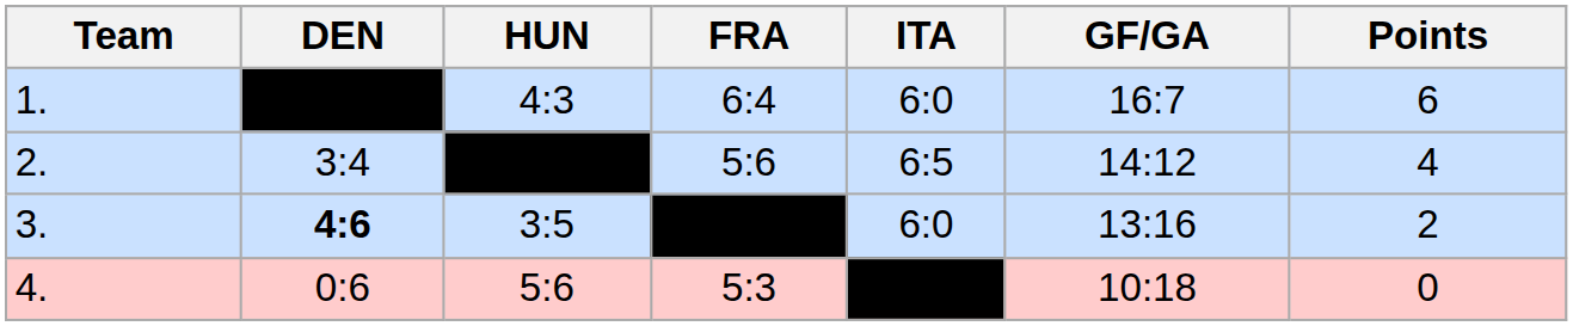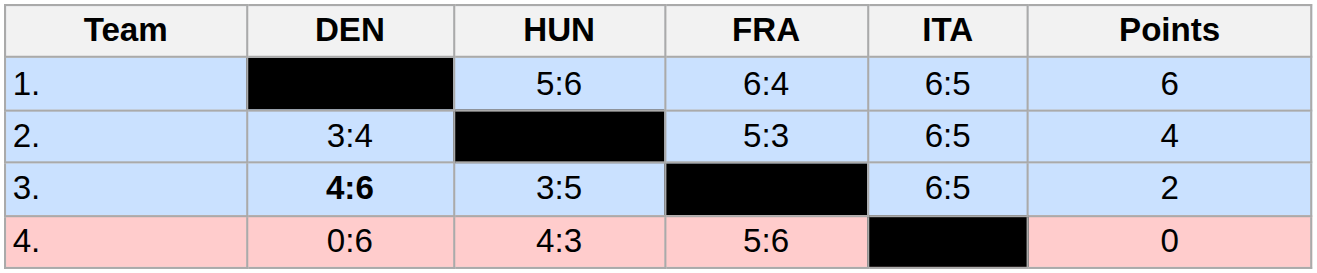 <table class="wikitable" bgcolor="#EFEFFF" width="50%">
 <tr bgcolor="#BCD2EE">
 <th>Team</th>
 <th>DEN</th>
 <th>HUN</th>
 <th>FRA</th>
 <th>ITA</th>
-<th>GF/GA</th>
 <th>Points</th>
 </tr>
 <tr bgcolor="#CAE1FF" align="center">
 <td align="left">1. </td>
 <td style="background:#000000;"></td>
-<td>4:3</td>
+<td>5:6</td>
 <td>6:4</td>
-<td>6:0</td>
-<td>16:7</td>
+<td>6:5</td>
 <td>6</td>
 </tr>
 <tr bgcolor="#CAE1FF" align="center">
 <td align="left">2. </td>
 <td>3:4</td>
 <td style="background:#000000;"></td>
-<td>5:6</td>
+<td>5:3</td>
 <td>6:5</td>
-<td>14:12</td>
 <td>4</td>
 </tr>
 <tr bgcolor="#CAE1FF" align="center">
 <td align="left">3. </td>
 <td><strong>4:6</strong></td>
 <td>3:5</td>
 <td style="background:#000000;"></td>
-<td>6:0</td>
-<td>13:16</td>
+<td>6:5</td>
 <td>2</td>
 </tr>
 <tr bgcolor="#ffcccc" align="center">
 <td align="left">4. </td>
 <td>0:6</td>
+<td>4:3</td>
 <td>5:6</td>
-<td>5:3</td>
 <td style="background:#000000;"></td>
-<td>10:18</td>
 <td>0</td>
 </tr>
 </table>
